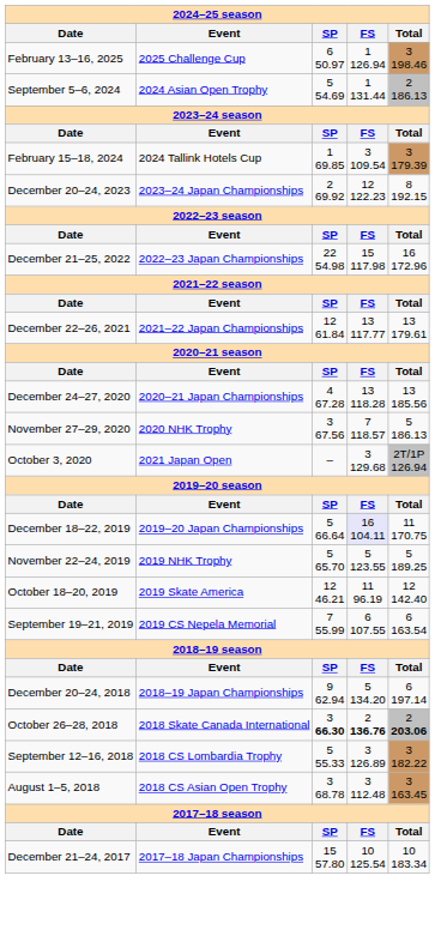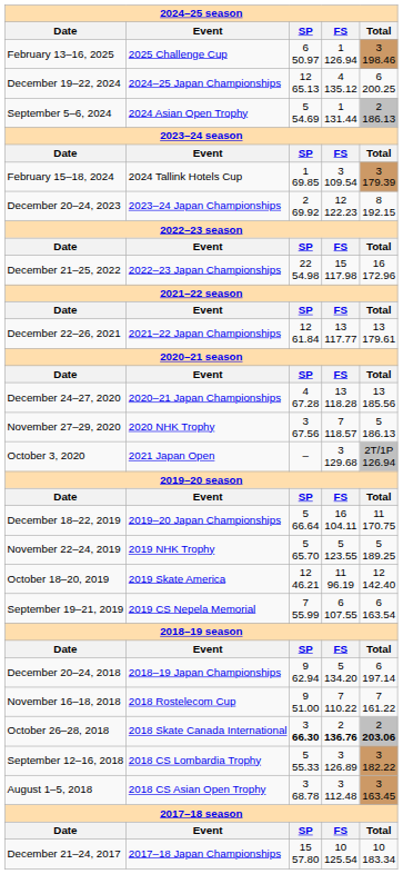 <table class="wikitable">
 <tr>
 <td style="background-color: #ffdead; " colspan=5 align=center><a href='#'><strong>2024–25 season</strong></a></td>
 </tr>
 <tr>
 <th>Date</th>
 <th>Event</th>
 <th><a href='#'>SP</a></th>
 <th><a href='#'>FS</a></th>
 <th>Total</th>
 </tr>
 <tr>
 <td>February 13–16, 2025</td>
 <td><a href='#'>2025 Challenge Cup</a></td>
 <td align=center>6 <br> 50.97</td>
 <td align=center>1 <br> 126.94</td>
 <td align=center bgcolor=cc9966>3 <br> 198.46</td>
+</tr>
+<tr>
+<td>December 19–22, 2024</td>
+<td><a href='#'>2024–25 Japan Championships</a></td>
+<td align=center>12 <br> 65.13</td>
+<td align=center>4 <br> 135.12</td>
+<td align=center>6 <br> 200.25</td>
 </tr>
 <tr>
 <td>September 5–6, 2024</td>
 <td><a href='#'>2024 Asian Open Trophy</a></td>
 <td align=center>5 <br> 54.69</td>
 <td align=center>1 <br> 131.44</td>
 <td align=center bgcolor=silver>2 <br> 186.13</td>
 </tr>
 <tr>
 <th style="background:#ffdead;" colspan="5"><a href='#'>2023–24 season</a></th>
 </tr>
 <tr>
 <th>Date</th>
 <th>Event</th>
 <th><a href='#'>SP</a></th>
 <th><a href='#'>FS</a></th>
 <th>Total</th>
 </tr>
 <tr>
 <td>February 15–18, 2024</td>
 <td>2024 Tallink Hotels Cup</td>
 <td align=center>1 <br> 69.85</td>
 <td align=center>3 <br> 109.54</td>
 <td align=center bgcolor=cc9966>3 <br> 179.39</td>
 </tr>
 <tr>
 <td>December 20–24, 2023</td>
 <td><a href='#'>2023–24 Japan Championships</a></td>
 <td align=center>2 <br> 69.92</td>
 <td align=center>12 <br> 122.23</td>
 <td align=center>8 <br> 192.15</td>
 </tr>
 <tr>
 <th style="background:#ffdead;" colspan="5"><a href='#'>2022–23 season</a></th>
 </tr>
 <tr>
 <th>Date</th>
 <th>Event</th>
 <th><a href='#'>SP</a></th>
 <th><a href='#'>FS</a></th>
 <th>Total</th>
 </tr>
 <tr>
 <td>December 21–25, 2022</td>
 <td><a href='#'>2022–23 Japan Championships</a></td>
 <td align=center>22 <br> 54.98</td>
 <td align=center>15 <br> 117.98</td>
 <td align=center>16 <br> 172.96</td>
 </tr>
 <tr>
 <th style="background-color: #ffdead;" colspan=5 align=center><a href='#'>2021–22 season</a></th>
 </tr>
 <tr>
 <th>Date</th>
 <th>Event</th>
 <th><a href='#'>SP</a></th>
 <th><a href='#'>FS</a></th>
 <th>Total</th>
 </tr>
 <tr>
 <td>December 22–26, 2021</td>
 <td><a href='#'>2021–22 Japan Championships</a></td>
 <td align=center>12 <br> 61.84</td>
 <td align=center>13 <br> 117.77</td>
 <td align=center>13 <br> 179.61</td>
 </tr>
 <tr>
 <th style="background-color: #ffdead;" colspan=5 align=center><a href='#'>2020–21 season</a></th>
 </tr>
 <tr>
 <th>Date</th>
 <th>Event</th>
 <th><a href='#'>SP</a></th>
 <th><a href='#'>FS</a></th>
 <th>Total</th>
 </tr>
 <tr>
 <td>December 24–27, 2020</td>
 <td><a href='#'>2020–21 Japan Championships</a></td>
 <td align=center>4 <br> 67.28</td>
 <td align=center>13 <br> 118.28</td>
 <td align=center>13 <br> 185.56</td>
 </tr>
 <tr>
 <td>November 27–29, 2020</td>
 <td><a href='#'>2020 NHK Trophy</a></td>
 <td align=center>3 <br> 67.56</td>
 <td align=center>7 <br> 118.57</td>
 <td align=center>5 <br> 186.13</td>
 </tr>
 <tr>
 <td>October 3, 2020</td>
 <td><a href='#'>2021 Japan Open</a></td>
 <td align=center>–</td>
 <td align=center>3 <br> 129.68</td>
 <td align=center bgcolor=silver>2T/1P <br> 126.94</td>
 </tr>
 <tr>
 <th style="background-color: #ffdead;" colspan=5 align=center><a href='#'>2019–20 season</a></th>
 </tr>
 <tr>
 <th>Date</th>
 <th>Event</th>
 <th><a href='#'>SP</a></th>
 <th><a href='#'>FS</a></th>
 <th>Total</th>
 </tr>
 <tr>
 <td>December 18–22, 2019</td>
 <td><a href='#'>2019–20 Japan Championships</a></td>
 <td align=center>5 <br> 66.64</td>
-<td align=center style="background: lavender;">16 <br> 104.11</td>
+<td align=center>16 <br> 104.11</td>
 <td align=center>11 <br> 170.75</td>
 </tr>
 <tr>
 <td>November 22–24, 2019</td>
 <td><a href='#'>2019 NHK Trophy</a></td>
 <td align=center>5 <br> 65.70</td>
 <td align=center>5 <br> 123.55</td>
 <td align=center>5 <br> 189.25</td>
 </tr>
 <tr>
 <td>October 18–20, 2019</td>
 <td><a href='#'>2019 Skate America</a></td>
 <td align=center>12 <br> 46.21</td>
 <td align=center>11 <br> 96.19</td>
 <td align=center>12 <br> 142.40</td>
 </tr>
 <tr>
 <td>September 19–21, 2019</td>
 <td><a href='#'>2019 CS Nepela Memorial</a></td>
 <td align=center>7 <br> 55.99</td>
 <td align=center>6 <br> 107.55</td>
 <td align=center>6 <br> 163.54</td>
 </tr>
 <tr>
 <th style="background-color: #ffdead;" colspan=5 align=center><a href='#'>2018–19 season</a></th>
 </tr>
 <tr>
 <th>Date</th>
 <th>Event</th>
 <th><a href='#'>SP</a></th>
 <th><a href='#'>FS</a></th>
 <th>Total</th>
 </tr>
 <tr>
 <td>December 20–24, 2018</td>
 <td><a href='#'>2018–19 Japan Championships</a></td>
 <td align=center>9 <br> 62.94</td>
 <td align=center>5 <br> 134.20</td>
 <td align=center>6 <br> 197.14</td>
 </tr>
 <tr>
+<td>November 16–18, 2018</td>
+<td><a href='#'>2018 Rostelecom Cup</a></td>
+<td align=center>9 <br> 51.00</td>
+<td align=center>7 <br> 110.22</td>
+<td align=center>7 <br> 161.22</td>
+</tr>
+<tr>
 <td>October 26–28, 2018</td>
 <td><a href='#'>2018 Skate Canada International</a></td>
 <td align=center>3 <br> <strong>66.30</strong></td>
 <td align=center>2 <br> <strong>136.76</strong></td>
 <td align=center bgcolor=silver>2 <br> <strong>203.06</strong></td>
 </tr>
 <tr>
 <td>September 12–16, 2018</td>
 <td><a href='#'>2018 CS Lombardia Trophy</a></td>
 <td align=center>5 <br> 55.33</td>
 <td align=center>3 <br> 126.89</td>
 <td align=center bgcolor=cc9966>3 <br> 182.22</td>
 </tr>
 <tr>
 <td>August 1–5, 2018</td>
 <td><a href='#'>2018 CS Asian Open Trophy</a></td>
 <td align=center>3 <br> 68.78</td>
 <td align=center>3 <br> 112.48</td>
 <td align=center bgcolor=cc9966>3 <br> 163.45</td>
 </tr>
 <tr>
 <th style="background-color: #ffdead;" colspan=5 align=center><a href='#'>2017–18 season</a></th>
 </tr>
 <tr>
 <th>Date</th>
 <th>Event</th>
 <th><a href='#'>SP</a></th>
 <th><a href='#'>FS</a></th>
 <th>Total</th>
 </tr>
 <tr>
 <td>December 21–24, 2017</td>
 <td><a href='#'>2017–18 Japan Championships</a></td>
 <td align=center>15 <br> 57.80</td>
 <td align=center>10 <br> 125.54</td>
 <td align=center>10 <br> 183.34</td>
 </tr>
 </table>
